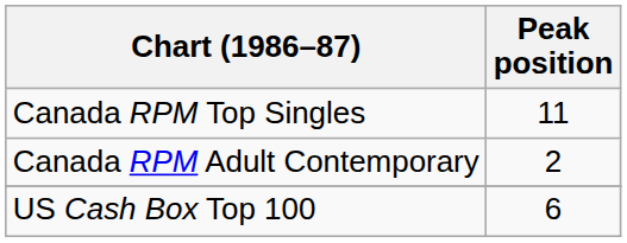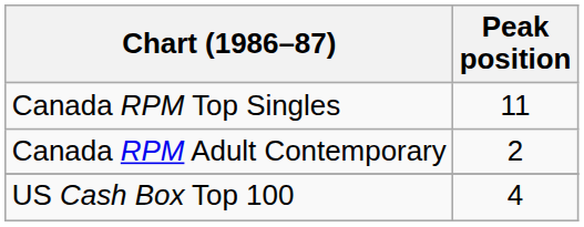 <table class="wikitable sortable">
 <tr>
 <th>Chart (1986–87)</th>
 <th>Peak<br>position</th>
 </tr>
 <tr>
 <td>Canada <em>RPM</em> Top Singles</td>
 <td style="text-align:center;">11</td>
 </tr>
 <tr>
 <td>Canada <em><a href='#'>RPM</a></em> Adult Contemporary</td>
 <td style="text-align:center;">2</td>
 </tr>
 <tr>
 </tr>
 <tr>
 </tr>
 <tr>
 </tr>
 <tr>
 </tr>
 <tr>
 <td>US <em>Cash Box</em> Top 100</td>
-<td style="text-align:center;">6</td>
+<td style="text-align:center;">4</td>
 </tr>
 </table>
